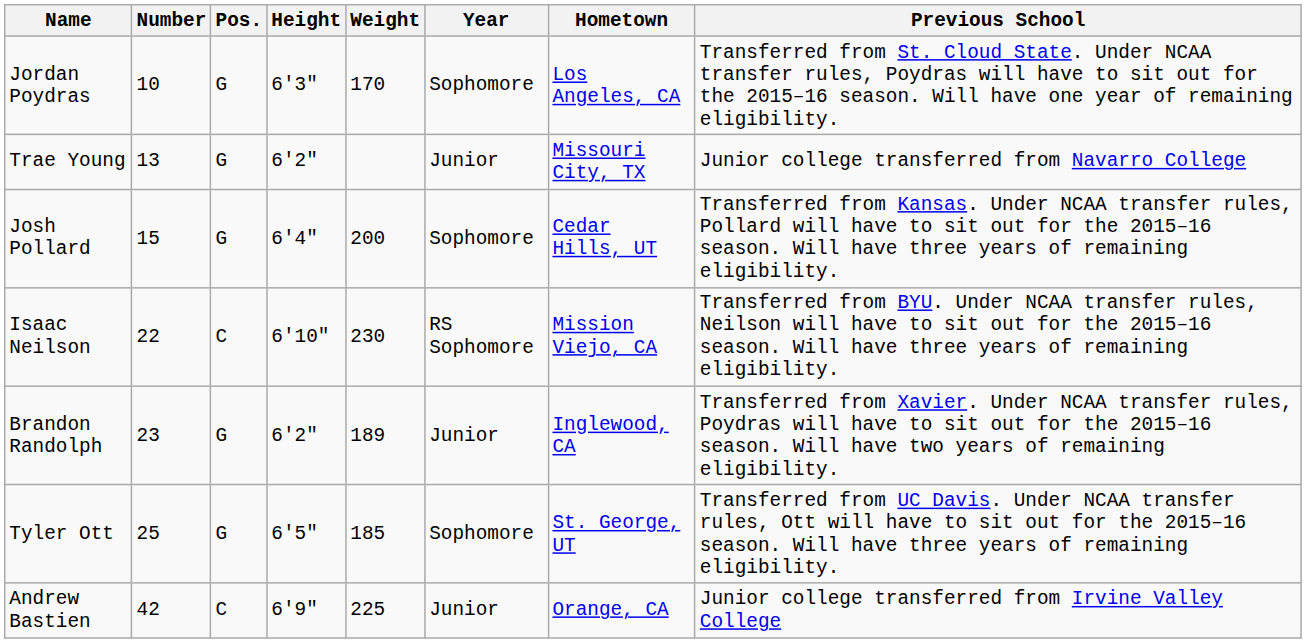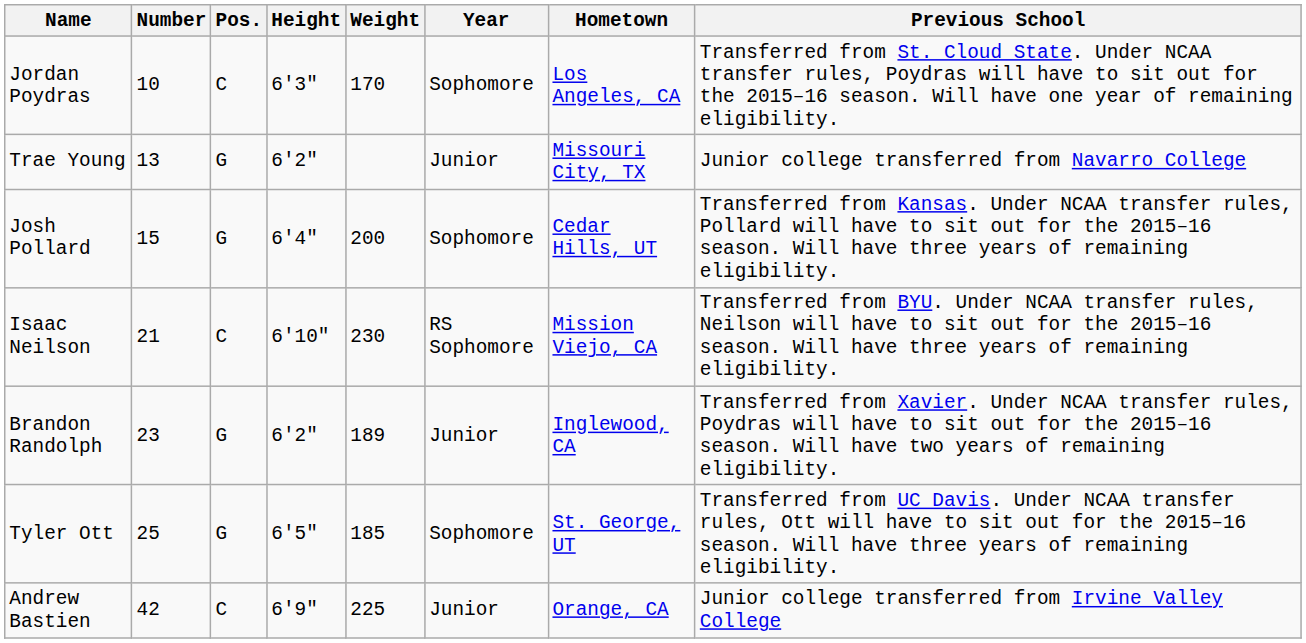 <table class="wikitable sortable" border="1">
 <tr>
 <th>Name</th>
 <th>Number</th>
 <th>Pos.</th>
 <th>Height</th>
 <th>Weight</th>
 <th>Year</th>
 <th>Hometown</th>
 <th class="unsortable">Previous School</th>
 </tr>
 <tr>
 <td>Jordan Poydras</td>
 <td>10</td>
-<td>G</td>
+<td>C</td>
 <td>6'3"</td>
 <td>170</td>
 <td>Sophomore</td>
 <td><a href='#'>Los Angeles, CA</a></td>
 <td>Transferred from <a href='#'>St. Cloud State</a>. Under NCAA transfer rules, Poydras will have to sit out for the 2015–16 season. Will have one year of remaining eligibility.</td>
 </tr>
 <tr>
 <td>Trae Young</td>
 <td>13</td>
 <td>G</td>
 <td>6'2"</td>
 <td></td>
 <td>Junior</td>
 <td><a href='#'>Missouri City, TX</a></td>
 <td>Junior college transferred from <a href='#'>Navarro College</a></td>
 </tr>
 <tr>
 <td>Josh Pollard</td>
 <td>15</td>
 <td>G</td>
 <td>6'4"</td>
 <td>200</td>
 <td>Sophomore</td>
 <td><a href='#'>Cedar Hills, UT</a></td>
 <td>Transferred from <a href='#'>Kansas</a>. Under NCAA transfer rules, Pollard will have to sit out for the 2015–16 season. Will have three years of remaining eligibility.</td>
 </tr>
 <tr>
 <td>Isaac Neilson</td>
-<td>22</td>
+<td>21</td>
 <td>C</td>
 <td>6'10"</td>
 <td>230</td>
 <td>RS Sophomore</td>
 <td><a href='#'>Mission Viejo, CA</a></td>
 <td>Transferred from <a href='#'>BYU</a>. Under NCAA transfer rules, Neilson will have to sit out for the 2015–16 season. Will have three years of remaining eligibility.</td>
 </tr>
 <tr>
 <td>Brandon Randolph</td>
 <td>23</td>
 <td>G</td>
 <td>6'2"</td>
 <td>189</td>
 <td>Junior</td>
 <td><a href='#'>Inglewood, CA</a></td>
 <td>Transferred from <a href='#'>Xavier</a>. Under NCAA transfer rules, Poydras will have to sit out for the 2015–16 season. Will have two years of remaining eligibility.</td>
 </tr>
 <tr>
 <td>Tyler Ott</td>
 <td>25</td>
 <td>G</td>
 <td>6'5"</td>
 <td>185</td>
 <td>Sophomore</td>
 <td><a href='#'>St. George, UT</a></td>
 <td>Transferred from <a href='#'>UC Davis</a>. Under NCAA transfer rules, Ott will have to sit out for the 2015–16 season. Will have three years of remaining eligibility.</td>
 </tr>
 <tr>
 <td>Andrew Bastien</td>
 <td>42</td>
 <td>C</td>
 <td>6'9"</td>
 <td>225</td>
 <td>Junior</td>
 <td><a href='#'>Orange, CA</a></td>
 <td>Junior college transferred from <a href='#'>Irvine Valley College</a></td>
 </tr>
 </table>
